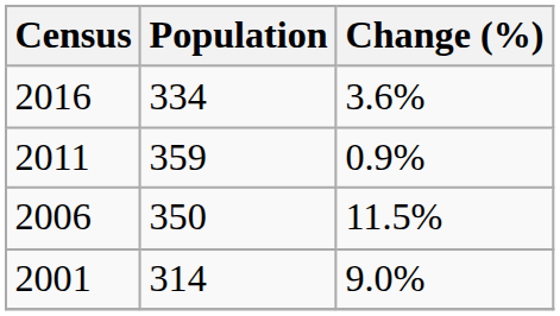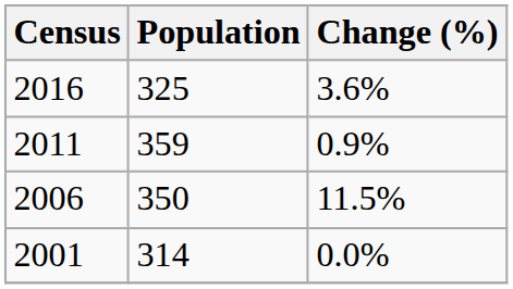 <table class="wikitable">
 <tr>
 <th>Census</th>
 <th>Population</th>
 <th>Change (%)</th>
 </tr>
 <tr>
 <td>2016</td>
-<td>334</td>
+<td>325</td>
 <td> 3.6%</td>
 </tr>
 <tr>
 <td>2011</td>
 <td>359</td>
 <td> 0.9%</td>
 </tr>
 <tr>
 <td>2006</td>
 <td>350</td>
 <td>11.5%</td>
 </tr>
 <tr>
 <td>2001</td>
 <td>314</td>
-<td>9.0%</td>
+<td>0.0%</td>
 </tr>
 <tr>
 </tr>
 </table>
